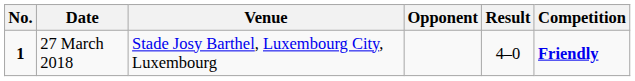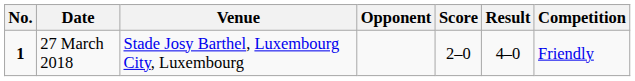 <table class="wikitable sortable">
 <tr>
 <th scope="col">No.</th>
 <th scope="col">Date</th>
 <th scope="col">Venue</th>
 <th scope="col">Opponent</th>
+<th scope="col">Score</th>
 <th scope="col">Result</th>
 <th scope="col">Competition</th>
 </tr>
 <tr>
 <td align="center"><strong>1</strong></td>
 <td>27 March 2018</td>
 <td><a href='#'>Stade Josy Barthel</a>, <a href='#'>Luxembourg City</a>, Luxembourg</td>
 <td></td>
+<td align="center">2–0</td>
 <td align="center">4–0</td>
-<td><strong><a href='#'>Friendly</a></strong></td>
+<td><a href='#'>Friendly</a></td>
 </tr>
 </table>
